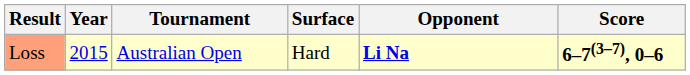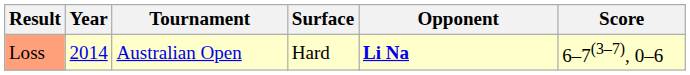 <table class=wikitable>
 <tr>
 <th>Result</th>
 <th>Year</th>
 <th width=140>Tournament</th>
 <th>Surface</th>
 <th width=160>Opponent</th>
 <th width=100>Score</th>
 </tr>
 <tr style="background:#ffc;">
 <td style="background:#ffa07a">Loss</td>
-<td><a href='#'>2015</a></td>
+<td><a href='#'>2014</a></td>
 <td><a href='#'>Australian Open</a></td>
 <td>Hard</td>
 <td><strong> <a href='#'>Li Na</a></strong></td>
-<td><strong>6–7<sup>(3–7)</sup>, 0–6</strong></td>
+<td>6–7<sup>(3–7)</sup>, 0–6</td>
 </tr>
 </table>
